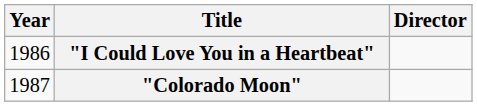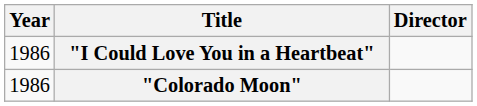 <table class="wikitable plainrowheaders">
 <tr>
 <th>Year</th>
 <th style="width:16em;">Title</th>
 <th>Director</th>
 </tr>
 <tr>
 <td>1986</td>
 <th scope="row">"I Could Love You in a Heartbeat"</th>
 <td></td>
 </tr>
 <tr>
-<td>1987</td>
+<td>1986</td>
 <th scope="row">"Colorado Moon"</th>
 <td></td>
 </tr>
 </table>
